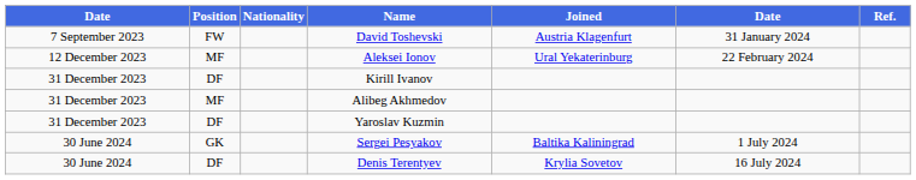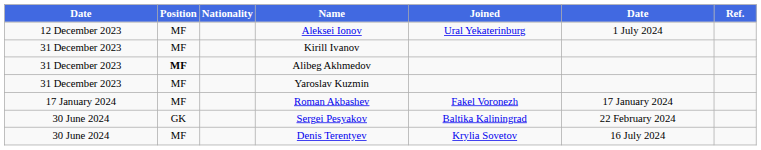 <table class="wikitable"  style="text-align:center; font-size:90%; ">
 <tr>
 <th style="background:#4169E1; color:white; width:200px;">Date</th>
 <th style="background:#4169E1; color:white; width:50px;">Position</th>
 <th style="background:#4169E1; color:white; width:50px;">Nationality</th>
 <th style="background:#4169E1; color:white; width:200px;">Name</th>
 <th style="background:#4169E1; color:white; width:200px;">Joined</th>
 <th style="background:#4169E1; color:white; width:200px;">Date</th>
 <th style="background:#4169E1; color:white; width:50px;">Ref.</th>
 </tr>
 <tr>
-<td>7 September 2023</td>
-<td>FW</td>
-<td></td>
-<td><a href='#'>David Toshevski</a></td>
-<td><a href='#'>Austria Klagenfurt</a></td>
-<td>31 January 2024</td>
-<td></td>
-</tr>
-<tr>
 <td>12 December 2023</td>
 <td>MF</td>
 <td></td>
 <td><a href='#'>Aleksei Ionov</a></td>
 <td><a href='#'>Ural Yekaterinburg</a></td>
-<td>22 February 2024</td>
+<td>1 July 2024</td>
 <td></td>
 </tr>
 <tr>
 <td>31 December 2023</td>
-<td>DF</td>
+<td>MF</td>
 <td></td>
 <td>Kirill Ivanov</td>
 <td></td>
 <td></td>
 <td></td>
 </tr>
 <tr>
 <td>31 December 2023</td>
-<td>MF</td>
+<td><strong>MF</strong></td>
 <td></td>
 <td>Alibeg Akhmedov</td>
 <td></td>
 <td></td>
 <td></td>
 </tr>
 <tr>
 <td>31 December 2023</td>
-<td>DF</td>
+<td>MF</td>
 <td></td>
 <td>Yaroslav Kuzmin</td>
 <td></td>
 <td></td>
+<td></td>
+</tr>
+<tr>
+<td>17 January 2024</td>
+<td>MF</td>
+<td></td>
+<td><a href='#'>Roman Akbashev</a></td>
+<td><a href='#'>Fakel Voronezh</a></td>
+<td>17 January 2024</td>
 <td></td>
 </tr>
 <tr>
 <td>30 June 2024</td>
 <td>GK</td>
 <td></td>
 <td><a href='#'>Sergei Pesyakov</a></td>
 <td><a href='#'>Baltika Kaliningrad</a></td>
-<td>1 July 2024</td>
+<td>22 February 2024</td>
 <td></td>
 </tr>
 <tr>
 <td>30 June 2024</td>
-<td>DF</td>
+<td>MF</td>
 <td></td>
 <td><a href='#'>Denis Terentyev</a></td>
 <td><a href='#'>Krylia Sovetov</a></td>
 <td>16 July 2024</td>
 <td></td>
 </tr>
 </table>
